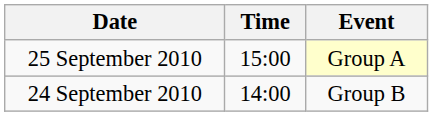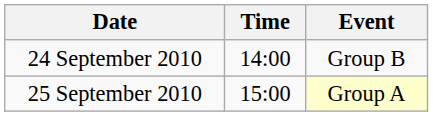 <table class = "wikitable" style="text-align:center;">
 <tr>
 <th width=150>Date</th>
 <th width=50>Time</th>
 <th width=80>Event</th>
 </tr>
 <tr>
+<td>24 September 2010</td>
+<td>14:00</td>
+<td>Group B</td>
+</tr>
+<tr>
 <td>25 September 2010</td>
 <td>15:00</td>
 <td bgcolor=ffffcc>Group A</td>
 </tr>
-<tr>
-<td>24 September 2010</td>
-<td>14:00</td>
-<td>Group B</td>
-</tr>
 </table>
